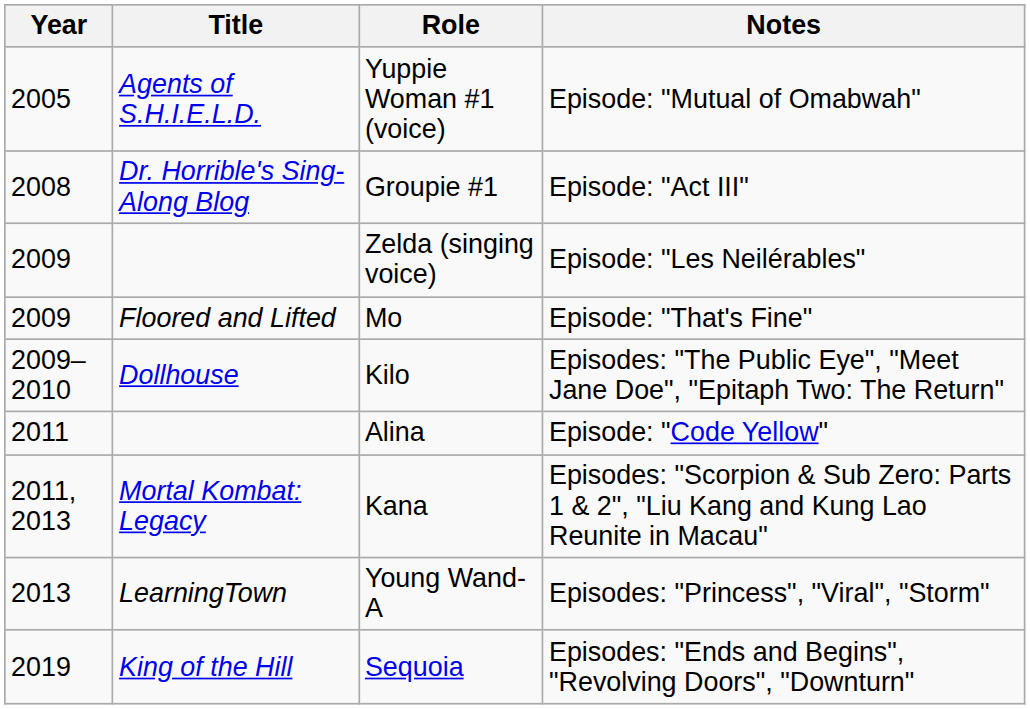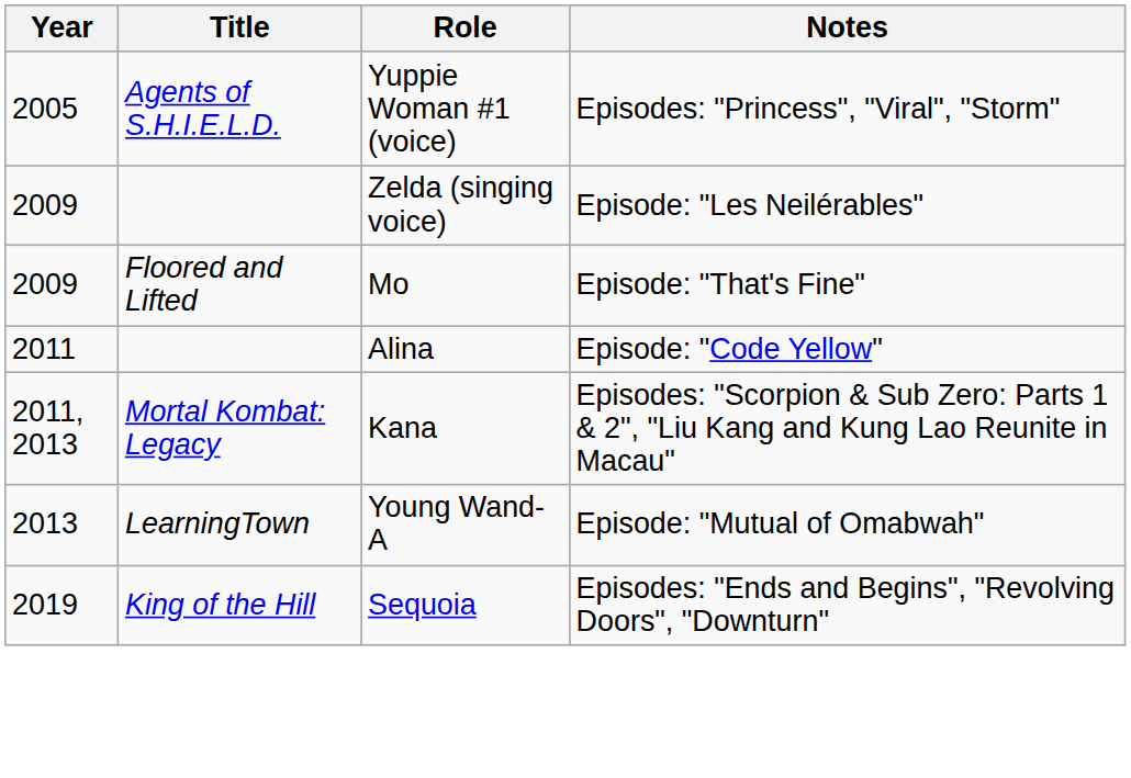 <table class="wikitable sortable">
 <tr>
 <th>Year</th>
 <th>Title</th>
 <th>Role</th>
 <th class="unsortable">Notes</th>
 </tr>
 <tr>
 <td>2005</td>
 <td><em><a href='#'>Agents of S.H.I.E.L.D.</a></em></td>
 <td>Yuppie Woman #1 (voice)</td>
-<td>Episode: "Mutual of Omabwah"</td>
-</tr>
-<tr>
-<td>2008</td>
-<td><em><a href='#'>Dr. Horrible's Sing-Along Blog</a></em></td>
-<td>Groupie #1</td>
-<td>Episode: "Act III"</td>
+<td>Episodes: "Princess", "Viral", "Storm"</td>
 </tr>
 <tr>
 <td>2009</td>
 <td><em></em></td>
 <td>Zelda (singing voice)</td>
 <td>Episode: "Les Neilérables"</td>
 </tr>
 <tr>
 <td>2009</td>
 <td><em>Floored and Lifted</em></td>
 <td>Mo</td>
 <td>Episode: "That's Fine"</td>
-</tr>
-<tr>
-<td>2009–2010</td>
-<td><em><a href='#'>Dollhouse</a></em></td>
-<td>Kilo</td>
-<td>Episodes: "The Public Eye", "Meet Jane Doe", "Epitaph Two: The Return"</td>
 </tr>
 <tr>
 <td>2011</td>
 <td><em></em></td>
 <td>Alina</td>
 <td>Episode: "<a href='#'>Code Yellow</a>"</td>
 </tr>
 <tr>
 <td>2011, 2013</td>
 <td><em><a href='#'>Mortal Kombat: Legacy</a></em></td>
 <td>Kana</td>
 <td>Episodes: "Scorpion & Sub Zero: Parts 1 & 2", "Liu Kang and Kung Lao Reunite in Macau"</td>
 </tr>
 <tr>
 <td>2013</td>
 <td><em>LearningTown</em></td>
 <td>Young Wand-A</td>
-<td>Episodes: "Princess", "Viral", "Storm"</td>
+<td>Episode: "Mutual of Omabwah"</td>
 </tr>
 <tr>
 <td>2019</td>
 <td><em><a href='#'>King of the Hill</a></em></td>
 <td><a href='#'>Sequoia</a></td>
 <td>Episodes: "Ends and Begins", "Revolving Doors", "Downturn"</td>
 </tr>
 </table>
